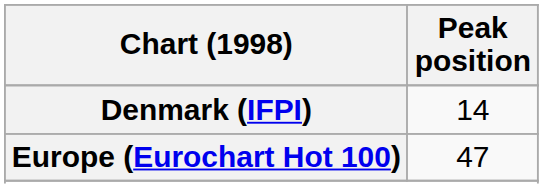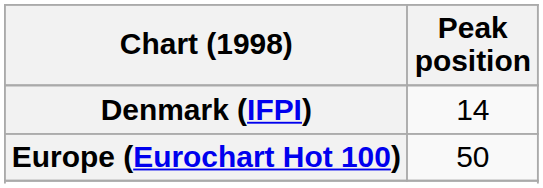 <table class="wikitable sortable plainrowheaders" style="text-align:center">
 <tr>
 <th>Chart (1998)</th>
 <th>Peak<br>position</th>
 </tr>
 <tr>
 </tr>
 <tr>
 </tr>
 <tr>
 </tr>
 <tr>
 </tr>
 <tr>
 <th scope="row">Denmark (<a href='#'>IFPI</a>)</th>
 <td>14</td>
 </tr>
 <tr>
 <th scope="row">Europe (<a href='#'>Eurochart Hot 100</a>)</th>
-<td>47</td>
+<td>50</td>
 </tr>
 <tr>
 </tr>
 <tr>
 </tr>
 <tr>
 </tr>
 <tr>
 </tr>
 <tr>
 </tr>
 <tr>
 </tr>
 </table>
